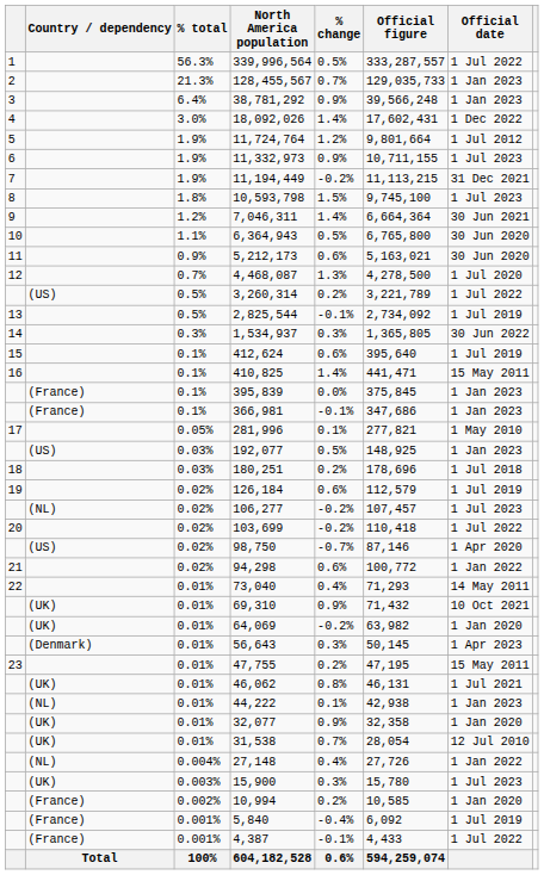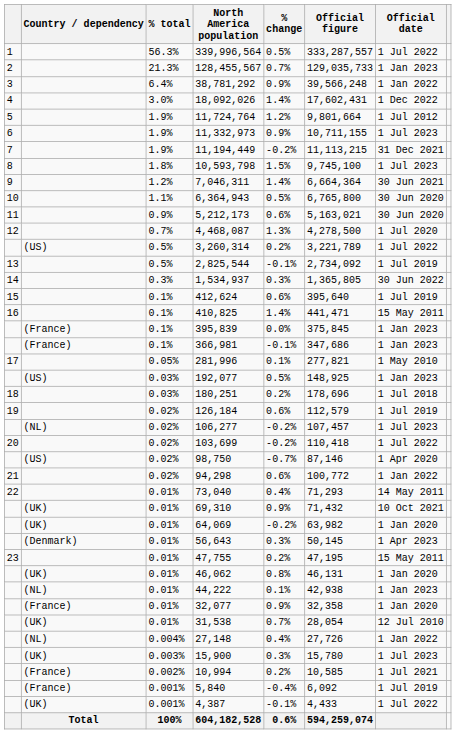 <table class="sortable wikitable sticky-header col2left" >
 <tr>
 <th></th>
 <th>Country / dependency</th>
 <th>% total</th>
 <th>North<br>America<br>population</th>
 <th>%<br>change</th>
 <th>Official<br>figure</th>
 <th>Official<br>date</th>
 <th class="unsortable"></th>
 </tr>
 <tr>
 <td>1</td>
 <td></td>
 <td>56.3%</td>
 <td>339,996,564</td>
 <td>0.5%</td>
 <td>333,287,557</td>
 <td>1 Jul 2022</td>
 <td></td>
 </tr>
 <tr>
 <td>2</td>
 <td></td>
 <td>21.3%</td>
 <td>128,455,567</td>
 <td>0.7%</td>
 <td>129,035,733</td>
 <td>1 Jan 2023</td>
 <td></td>
 </tr>
 <tr>
 <td>3</td>
 <td></td>
 <td>6.4%</td>
 <td>38,781,292</td>
 <td>0.9%</td>
 <td>39,566,248</td>
-<td>1 Jan 2023</td>
+<td>1 Jan 2022</td>
 <td></td>
 </tr>
 <tr>
 <td>4</td>
 <td></td>
 <td>3.0%</td>
 <td>18,092,026</td>
 <td>1.4%</td>
 <td>17,602,431</td>
 <td>1 Dec 2022</td>
 <td></td>
 </tr>
 <tr>
 <td>5</td>
 <td></td>
 <td>1.9%</td>
 <td>11,724,764</td>
 <td>1.2%</td>
 <td>9,801,664</td>
 <td>1 Jul 2012</td>
 <td></td>
 </tr>
 <tr>
 <td>6</td>
 <td></td>
 <td>1.9%</td>
 <td>11,332,973</td>
 <td>0.9%</td>
 <td>10,711,155</td>
 <td>1 Jul 2023</td>
 <td></td>
 </tr>
 <tr>
 <td>7</td>
 <td></td>
 <td>1.9%</td>
 <td>11,194,449</td>
 <td>-0.2%</td>
 <td>11,113,215</td>
 <td>31 Dec 2021</td>
 <td></td>
 </tr>
 <tr>
 <td>8</td>
 <td></td>
 <td>1.8%</td>
 <td>10,593,798</td>
 <td>1.5%</td>
 <td>9,745,100</td>
 <td>1 Jul 2023</td>
 <td></td>
 </tr>
 <tr>
 <td>9</td>
 <td></td>
 <td>1.2%</td>
 <td>7,046,311</td>
 <td>1.4%</td>
 <td>6,664,364</td>
 <td>30 Jun 2021</td>
 <td></td>
 </tr>
 <tr>
 <td>10</td>
 <td></td>
 <td>1.1%</td>
 <td>6,364,943</td>
 <td>0.5%</td>
 <td>6,765,800</td>
 <td>30 Jun 2020</td>
 <td></td>
 </tr>
 <tr>
 <td>11</td>
 <td></td>
 <td>0.9%</td>
 <td>5,212,173</td>
 <td>0.6%</td>
 <td>5,163,021</td>
 <td>30 Jun 2020</td>
 <td></td>
 </tr>
 <tr>
 <td>12</td>
 <td></td>
 <td>0.7%</td>
 <td>4,468,087</td>
 <td>1.3%</td>
 <td>4,278,500</td>
 <td>1 Jul 2020</td>
 <td></td>
 </tr>
 <tr>
 <td></td>
 <td> (US)</td>
 <td>0.5%</td>
 <td>3,260,314</td>
 <td>0.2%</td>
 <td>3,221,789</td>
 <td>1 Jul 2022</td>
 <td></td>
 </tr>
 <tr>
 <td>13</td>
 <td></td>
 <td>0.5%</td>
 <td>2,825,544</td>
 <td>-0.1%</td>
 <td>2,734,092</td>
 <td>1 Jul 2019</td>
 <td></td>
 </tr>
 <tr>
 <td>14</td>
 <td></td>
 <td>0.3%</td>
 <td>1,534,937</td>
 <td>0.3%</td>
 <td>1,365,805</td>
 <td>30 Jun 2022</td>
 <td></td>
 </tr>
 <tr>
 <td>15</td>
 <td></td>
 <td>0.1%</td>
 <td>412,624</td>
 <td>0.6%</td>
 <td>395,640</td>
 <td>1 Jul 2019</td>
 <td></td>
 </tr>
 <tr>
 <td>16</td>
 <td></td>
 <td>0.1%</td>
 <td>410,825</td>
 <td>1.4%</td>
 <td>441,471</td>
 <td>15 May 2011</td>
 <td></td>
 </tr>
 <tr>
 <td></td>
 <td> (France)</td>
 <td>0.1%</td>
 <td>395,839</td>
 <td>0.0%</td>
 <td>375,845</td>
 <td>1 Jan 2023</td>
 <td></td>
 </tr>
 <tr>
 <td></td>
 <td> (France)</td>
 <td>0.1%</td>
 <td>366,981</td>
 <td>-0.1%</td>
 <td>347,686</td>
 <td>1 Jan 2023</td>
 <td></td>
 </tr>
 <tr>
 <td>17</td>
 <td></td>
 <td>0.05%</td>
 <td>281,996</td>
 <td>0.1%</td>
 <td>277,821</td>
 <td>1 May 2010</td>
 <td></td>
 </tr>
 <tr>
 <td></td>
 <td> (US)</td>
 <td>0.03%</td>
 <td>192,077</td>
 <td>0.5%</td>
 <td>148,925</td>
 <td>1 Jan 2023</td>
 <td></td>
 </tr>
 <tr>
 <td>18</td>
 <td></td>
 <td>0.03%</td>
 <td>180,251</td>
 <td>0.2%</td>
 <td>178,696</td>
 <td>1 Jul 2018</td>
 <td></td>
 </tr>
 <tr>
 <td>19</td>
 <td></td>
 <td>0.02%</td>
 <td>126,184</td>
 <td>0.6%</td>
 <td>112,579</td>
 <td>1 Jul 2019</td>
 <td></td>
 </tr>
 <tr>
 <td></td>
 <td> (NL)</td>
 <td>0.02%</td>
 <td>106,277</td>
 <td>-0.2%</td>
 <td>107,457</td>
 <td>1 Jul 2023</td>
 <td></td>
 </tr>
 <tr>
 <td>20</td>
 <td></td>
 <td>0.02%</td>
 <td>103,699</td>
 <td>-0.2%</td>
 <td>110,418</td>
 <td>1 Jul 2022</td>
 <td></td>
 </tr>
 <tr>
 <td></td>
 <td> (US)</td>
 <td>0.02%</td>
 <td>98,750</td>
 <td>-0.7%</td>
 <td>87,146</td>
 <td>1 Apr 2020</td>
 <td></td>
 </tr>
 <tr>
 <td>21</td>
 <td></td>
 <td>0.02%</td>
 <td>94,298</td>
 <td>0.6%</td>
 <td>100,772</td>
 <td>1 Jan 2022</td>
 <td></td>
 </tr>
 <tr>
 <td>22</td>
 <td></td>
 <td>0.01%</td>
 <td>73,040</td>
 <td>0.4%</td>
 <td>71,293</td>
 <td>14 May 2011</td>
 <td></td>
 </tr>
 <tr>
 <td></td>
 <td> (UK)</td>
 <td>0.01%</td>
 <td>69,310</td>
 <td>0.9%</td>
 <td>71,432</td>
 <td>10 Oct 2021</td>
 <td></td>
 </tr>
 <tr>
 <td></td>
 <td> (UK)</td>
 <td>0.01%</td>
 <td>64,069</td>
 <td>-0.2%</td>
 <td>63,982</td>
 <td>1 Jan 2020</td>
 <td></td>
 </tr>
 <tr>
 <td></td>
 <td> (Denmark)</td>
 <td>0.01%</td>
 <td>56,643</td>
 <td>0.3%</td>
 <td>50,145</td>
 <td>1 Apr 2023</td>
 <td></td>
 </tr>
 <tr>
 <td>23</td>
 <td></td>
 <td>0.01%</td>
 <td>47,755</td>
 <td>0.2%</td>
 <td>47,195</td>
 <td>15 May 2011</td>
 <td></td>
 </tr>
 <tr>
 <td></td>
 <td> (UK)</td>
 <td>0.01%</td>
 <td>46,062</td>
 <td>0.8%</td>
 <td>46,131</td>
-<td>1 Jul 2021</td>
+<td>1 Jan 2020</td>
 <td></td>
 </tr>
 <tr>
 <td></td>
 <td> (NL)</td>
 <td>0.01%</td>
 <td>44,222</td>
 <td>0.1%</td>
 <td>42,938</td>
 <td>1 Jan 2023</td>
 <td></td>
 </tr>
 <tr>
 <td></td>
-<td> (UK)</td>
+<td> (France)</td>
 <td>0.01%</td>
 <td>32,077</td>
 <td>0.9%</td>
 <td>32,358</td>
 <td>1 Jan 2020</td>
 <td></td>
 </tr>
 <tr>
 <td></td>
 <td> (UK)</td>
 <td>0.01%</td>
 <td>31,538</td>
 <td>0.7%</td>
 <td>28,054</td>
 <td>12 Jul 2010</td>
 <td></td>
 </tr>
 <tr>
 <td></td>
 <td> (NL)</td>
 <td>0.004%</td>
 <td>27,148</td>
 <td>0.4%</td>
 <td>27,726</td>
 <td>1 Jan 2022</td>
 <td></td>
 </tr>
 <tr>
 <td></td>
 <td> (UK)</td>
 <td>0.003%</td>
 <td>15,900</td>
 <td>0.3%</td>
 <td>15,780</td>
 <td>1 Jul 2023</td>
 <td></td>
 </tr>
 <tr>
 <td></td>
 <td> (France)</td>
 <td>0.002%</td>
 <td>10,994</td>
 <td>0.2%</td>
 <td>10,585</td>
-<td>1 Jan 2020</td>
+<td>1 Jul 2021</td>
 <td></td>
 </tr>
 <tr>
 <td></td>
 <td> (France)</td>
 <td>0.001%</td>
 <td>5,840</td>
 <td>-0.4%</td>
 <td>6,092</td>
 <td>1 Jul 2019</td>
 <td></td>
 </tr>
 <tr>
 <td></td>
-<td> (France)</td>
+<td> (UK)</td>
 <td>0.001%</td>
 <td>4,387</td>
 <td>-0.1%</td>
 <td>4,433</td>
 <td>1 Jul 2022</td>
 <td></td>
 </tr>
 <tr>
 <th></th>
 <th>Total</th>
 <th>100%</th>
 <th>604,182,528</th>
 <th>0.6%</th>
 <th>594,259,074</th>
 <th></th>
 </tr>
 </table>
